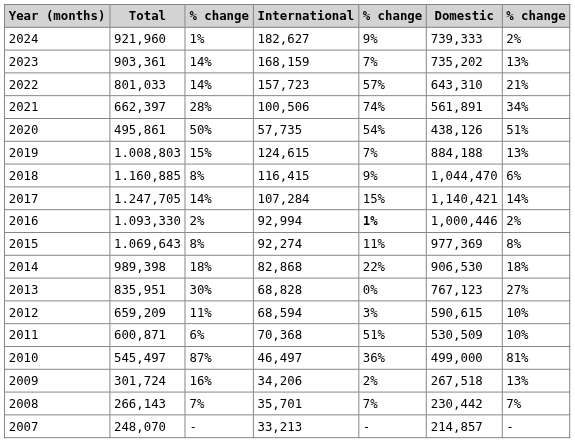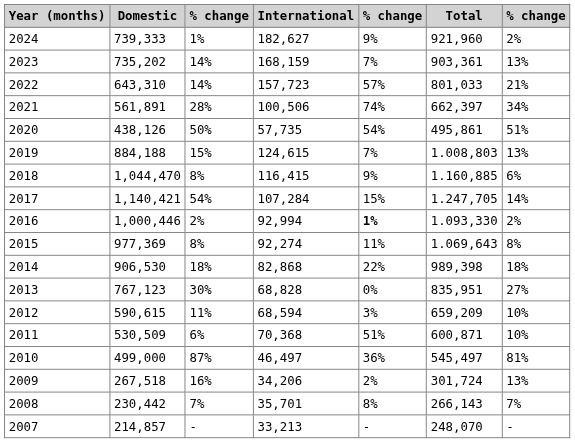 <table class="toccolours" border="1" cellpadding="4" style="border-collapse:collapse">
 <tr bgcolor=lightgrey>
 <th>Year (months)</th>
-<th>Total</th>
+<th>Domestic</th>
 <th>% change</th>
 <th>International</th>
 <th>% change</th>
-<th>Domestic</th>
+<th>Total</th>
 <th>% change</th>
 </tr>
 <tr>
 <td>2024</td>
-<td>921,960</td>
+<td>739,333</td>
 <td> 1%</td>
 <td>182,627</td>
 <td> 9%</td>
-<td>739,333</td>
+<td>921,960</td>
 <td> 2%</td>
 </tr>
 <tr>
 <td>2023</td>
-<td>903,361</td>
+<td>735,202</td>
 <td> 14%</td>
 <td>168,159</td>
 <td> 7%</td>
-<td>735,202</td>
+<td>903,361</td>
 <td> 13%</td>
 </tr>
 <tr>
 <td>2022</td>
-<td>801,033</td>
+<td>643,310</td>
 <td> 14%</td>
 <td>157,723</td>
 <td> 57%</td>
-<td>643,310</td>
+<td>801,033</td>
 <td> 21%</td>
 </tr>
 <tr>
 <td>2021</td>
-<td>662,397</td>
+<td>561,891</td>
 <td> 28%</td>
 <td>100,506</td>
 <td> 74%</td>
-<td>561,891</td>
+<td>662,397</td>
 <td> 34%</td>
 </tr>
 <tr>
 <td>2020</td>
-<td>495,861</td>
+<td>438,126</td>
 <td> 50%</td>
 <td>57,735</td>
 <td> 54%</td>
-<td>438,126</td>
+<td>495,861</td>
 <td> 51%</td>
 </tr>
 <tr>
 <td>2019</td>
-<td>1.008,803</td>
+<td>884,188</td>
 <td> 15%</td>
 <td>124,615</td>
 <td> 7%</td>
-<td>884,188</td>
+<td>1.008,803</td>
 <td> 13%</td>
 </tr>
 <tr>
 <td>2018</td>
-<td>1.160,885</td>
+<td>1,044,470</td>
 <td> 8%</td>
 <td>116,415</td>
 <td> 9%</td>
-<td>1,044,470</td>
+<td>1.160,885</td>
 <td> 6%</td>
 </tr>
 <tr>
 <td>2017</td>
-<td>1.247,705</td>
-<td> 14%</td>
+<td>1,140,421</td>
+<td> 54%</td>
 <td>107,284</td>
 <td> 15%</td>
-<td>1,140,421</td>
+<td>1.247,705</td>
 <td> 14%</td>
 </tr>
 <tr>
 <td>2016</td>
-<td>1.093,330</td>
+<td>1,000,446</td>
 <td> 2%</td>
 <td>92,994</td>
 <td><strong> 1%</strong></td>
-<td>1,000,446</td>
+<td>1.093,330</td>
 <td> 2%</td>
 </tr>
 <tr>
 <td>2015</td>
-<td>1.069,643</td>
+<td>977,369</td>
 <td> 8%</td>
 <td>92,274</td>
 <td> 11%</td>
-<td>977,369</td>
+<td>1.069,643</td>
 <td> 8%</td>
 </tr>
 <tr>
 <td>2014</td>
-<td>989,398</td>
+<td>906,530</td>
 <td> 18%</td>
 <td>82,868</td>
 <td> 22%</td>
-<td>906,530</td>
+<td>989,398</td>
 <td> 18%</td>
 </tr>
 <tr>
 <td>2013</td>
-<td>835,951</td>
+<td>767,123</td>
 <td> 30%</td>
 <td>68,828</td>
 <td> 0%</td>
-<td>767,123</td>
+<td>835,951</td>
 <td> 27%</td>
 </tr>
 <tr>
 <td>2012</td>
-<td>659,209</td>
+<td>590,615</td>
 <td> 11%</td>
 <td>68,594</td>
 <td> 3%</td>
-<td>590,615</td>
+<td>659,209</td>
 <td> 10%</td>
 </tr>
 <tr>
 <td>2011</td>
-<td>600,871</td>
+<td>530,509</td>
 <td> 6%</td>
 <td>70,368</td>
 <td> 51%</td>
-<td>530,509</td>
+<td>600,871</td>
 <td> 10%</td>
 </tr>
 <tr>
 <td>2010</td>
-<td>545,497</td>
+<td>499,000</td>
 <td> 87%</td>
 <td>46,497</td>
 <td> 36%</td>
-<td>499,000</td>
+<td>545,497</td>
 <td> 81%</td>
 </tr>
 <tr>
 <td>2009</td>
-<td>301,724</td>
+<td>267,518</td>
 <td> 16%</td>
 <td>34,206</td>
 <td> 2%</td>
-<td>267,518</td>
+<td>301,724</td>
 <td> 13%</td>
 </tr>
 <tr>
 <td>2008</td>
-<td>266,143</td>
+<td>230,442</td>
 <td> 7%</td>
 <td>35,701</td>
-<td> 7%</td>
-<td>230,442</td>
+<td> 8%</td>
+<td>266,143</td>
 <td> 7%</td>
 </tr>
 <tr>
 <td>2007</td>
-<td>248,070</td>
+<td>214,857</td>
 <td>-</td>
 <td>33,213</td>
 <td>-</td>
-<td>214,857</td>
+<td>248,070</td>
 <td>-</td>
 </tr>
 </table>
